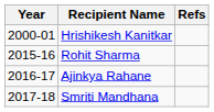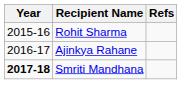 <table class="wikitable plainrowheaders sortable">
 <tr>
 <th>Year</th>
 <th>Recipient Name</th>
 <th>Refs</th>
-</tr>
-<tr>
-<td>2000-01</td>
-<td><a href='#'>Hrishikesh Kanitkar</a></td>
-<td></td>
 </tr>
 <tr>
 <td>2015-16</td>
 <td><a href='#'>Rohit Sharma</a></td>
 <td></td>
 </tr>
 <tr style="">
 <td>2016-17</td>
 <td><a href='#'>Ajinkya Rahane</a></td>
 <td></td>
 </tr>
 <tr style="">
-<td>2017-18</td>
+<td><strong>2017-18</strong></td>
 <td><a href='#'>Smriti Mandhana</a></td>
 <td></td>
 </tr>
 </table>
